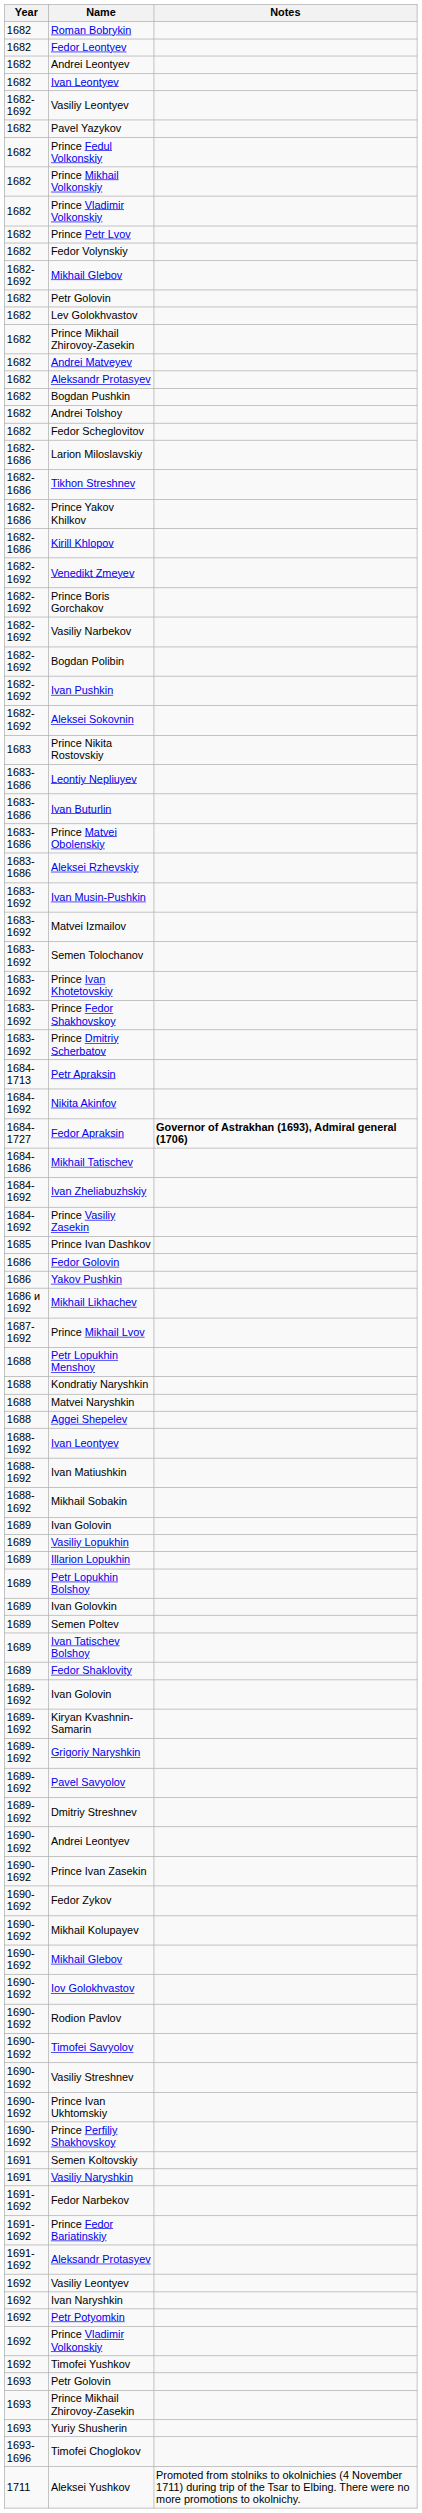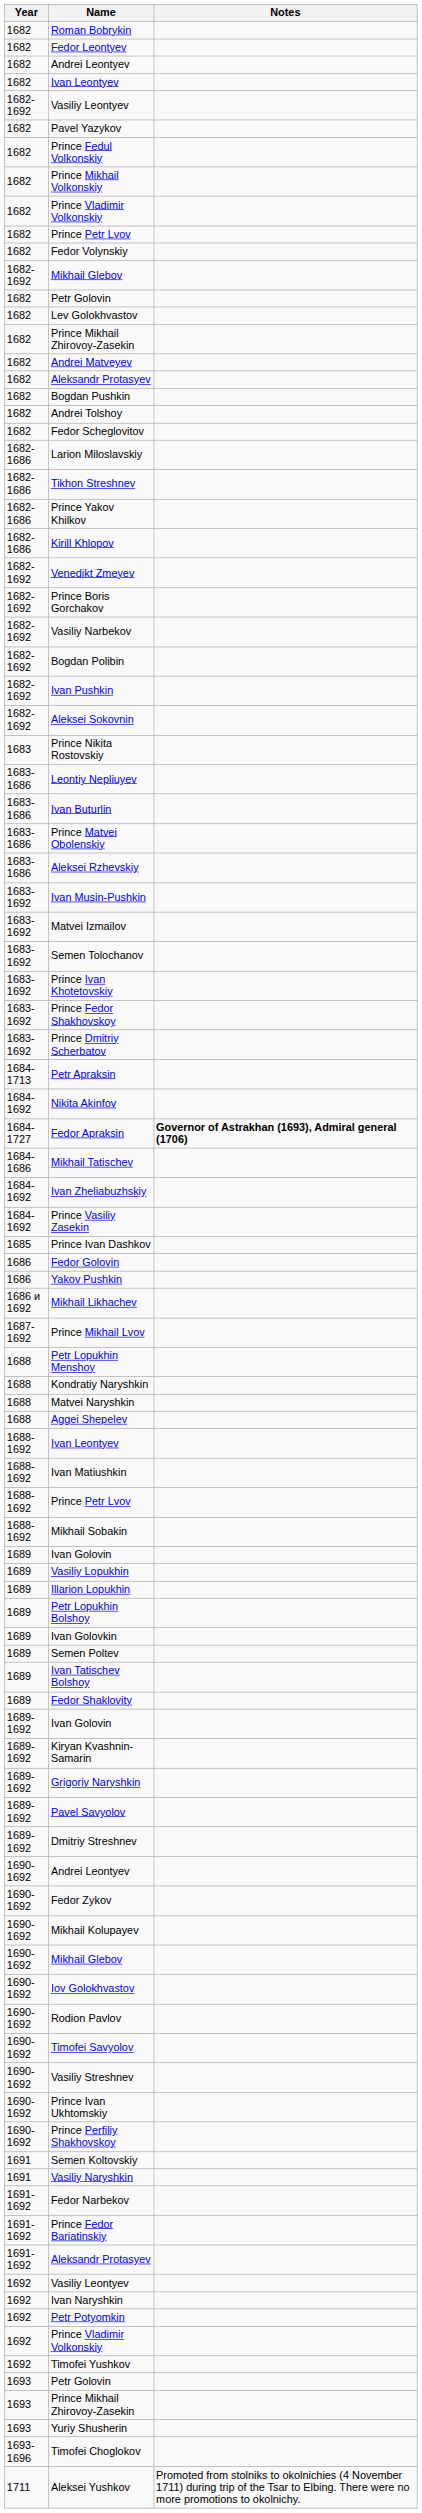 <table class="wikitable">
 <tr>
 <th>Year</th>
 <th>Name</th>
 <th>Notes</th>
 </tr>
 <tr>
 <td>1682</td>
 <td><a href='#'>Roman Bobrykin</a></td>
 <td></td>
 </tr>
 <tr>
 <td>1682</td>
 <td><a href='#'>Fedor Leontyev</a></td>
 <td></td>
 </tr>
 <tr>
 <td>1682</td>
 <td>Andrei Leontyev</td>
 <td></td>
 </tr>
 <tr>
 <td>1682</td>
 <td><a href='#'>Ivan Leontyev</a></td>
 <td></td>
 </tr>
 <tr>
 <td>1682-1692</td>
 <td>Vasiliy Leontyev</td>
 <td></td>
 </tr>
 <tr>
 <td>1682</td>
 <td>Pavel Yazykov</td>
 <td></td>
 </tr>
 <tr>
 <td>1682</td>
 <td>Prince <a href='#'>Fedul Volkonskiy</a></td>
 <td></td>
 </tr>
 <tr>
 <td>1682</td>
 <td>Prince <a href='#'>Mikhail Volkonskiy</a></td>
 <td></td>
 </tr>
 <tr>
 <td>1682</td>
 <td>Prince <a href='#'>Vladimir Volkonskiy</a></td>
 <td></td>
 </tr>
 <tr>
 <td>1682</td>
 <td>Prince <a href='#'>Petr Lvov</a></td>
 <td></td>
 </tr>
 <tr>
 <td>1682</td>
 <td>Fedor Volynskiy</td>
 <td></td>
 </tr>
 <tr>
 <td>1682-1692</td>
 <td><a href='#'>Mikhail Glebov</a></td>
 <td></td>
 </tr>
 <tr>
 <td>1682</td>
 <td>Petr Golovin</td>
 <td></td>
 </tr>
 <tr>
 <td>1682</td>
 <td>Lev Golokhvastov</td>
 <td></td>
 </tr>
 <tr>
 <td>1682</td>
 <td>Prince Mikhail Zhirovoy-Zasekin</td>
 <td></td>
 </tr>
 <tr>
 <td>1682</td>
 <td><a href='#'>Andrei Matveyev</a></td>
 <td></td>
 </tr>
 <tr>
 <td>1682</td>
 <td><a href='#'>Aleksandr Protasyev</a></td>
 <td></td>
 </tr>
 <tr>
 <td>1682</td>
 <td>Bogdan Pushkin</td>
 <td></td>
 </tr>
 <tr>
 <td>1682</td>
 <td>Andrei Tolshoy</td>
 <td></td>
 </tr>
 <tr>
 <td>1682</td>
 <td>Fedor Scheglovitov</td>
 <td></td>
 </tr>
 <tr>
 <td>1682-1686</td>
 <td>Larion Miloslavskiy</td>
 <td></td>
 </tr>
 <tr>
 <td>1682-1686</td>
 <td><a href='#'>Tikhon Streshnev</a></td>
 <td></td>
 </tr>
 <tr>
 <td>1682-1686</td>
 <td>Prince Yakov Khilkov</td>
 <td></td>
 </tr>
 <tr>
 <td>1682-1686</td>
 <td><a href='#'>Kirill Khlopov</a></td>
 <td></td>
 </tr>
 <tr>
 <td>1682-1692</td>
 <td><a href='#'>Venedikt Zmeyev</a></td>
 <td></td>
 </tr>
 <tr>
 <td>1682-1692</td>
 <td>Prince Boris Gorchakov</td>
 <td></td>
 </tr>
 <tr>
 <td>1682-1692</td>
 <td>Vasiliy Narbekov</td>
 <td></td>
 </tr>
 <tr>
 <td>1682-1692</td>
 <td>Bogdan Polibin</td>
 <td></td>
 </tr>
 <tr>
 <td>1682-1692</td>
 <td><a href='#'>Ivan Pushkin</a></td>
 <td></td>
 </tr>
 <tr>
 <td>1682-1692</td>
 <td><a href='#'>Aleksei Sokovnin</a></td>
 <td></td>
 </tr>
 <tr>
 <td>1683</td>
 <td>Prince Nikita Rostovskiy</td>
 <td></td>
 </tr>
 <tr>
 <td>1683-1686</td>
 <td><a href='#'>Leontiy Nepliuyev</a></td>
 <td></td>
 </tr>
 <tr>
 <td>1683-1686</td>
 <td><a href='#'>Ivan Buturlin</a></td>
 <td></td>
 </tr>
 <tr>
 <td>1683-1686</td>
 <td>Prince <a href='#'>Matvei Obolenskiy</a></td>
 <td></td>
 </tr>
 <tr>
 <td>1683-1686</td>
 <td><a href='#'>Aleksei Rzhevskiy</a></td>
 <td></td>
 </tr>
 <tr>
 <td>1683-1692</td>
 <td><a href='#'>Ivan Musin-Pushkin</a></td>
 <td></td>
 </tr>
 <tr>
 <td>1683-1692</td>
 <td>Matvei Izmailov</td>
 <td></td>
 </tr>
 <tr>
 <td>1683-1692</td>
 <td>Semen Tolochanov</td>
 <td></td>
 </tr>
 <tr>
 <td>1683-1692</td>
 <td>Prince <a href='#'>Ivan Khotetovskiy</a></td>
 <td></td>
 </tr>
 <tr>
 <td>1683-1692</td>
 <td>Prince <a href='#'>Fedor Shakhovskoy</a></td>
 <td></td>
 </tr>
 <tr>
 <td>1683-1692</td>
 <td>Prince <a href='#'>Dmitriy Scherbatov</a></td>
 <td></td>
 </tr>
 <tr>
 <td>1684-1713</td>
 <td><a href='#'>Petr Apraksin</a></td>
 <td></td>
 </tr>
 <tr>
 <td>1684-1692</td>
 <td><a href='#'>Nikita Akinfov</a></td>
 <td></td>
 </tr>
 <tr>
 <td>1684-1727</td>
 <td><a href='#'>Fedor Apraksin</a></td>
 <td><strong>Governor of Astrakhan (1693), Admiral general (1706)</strong></td>
 </tr>
 <tr>
 <td>1684-1686</td>
 <td><a href='#'>Mikhail Tatischev</a></td>
 <td></td>
 </tr>
 <tr>
 <td>1684-1692</td>
 <td><a href='#'>Ivan Zheliabuzhskiy</a></td>
 <td></td>
 </tr>
 <tr>
 <td>1684-1692</td>
 <td>Prince <a href='#'>Vasiliy Zasekin</a></td>
 <td></td>
 </tr>
 <tr>
 <td>1685</td>
 <td>Prince Ivan Dashkov</td>
 <td></td>
 </tr>
 <tr>
 <td>1686</td>
 <td><a href='#'>Fedor Golovin</a></td>
 <td></td>
 </tr>
 <tr>
 <td>1686</td>
 <td><a href='#'>Yakov Pushkin</a></td>
 <td></td>
 </tr>
 <tr>
 <td>1686 и 1692</td>
 <td><a href='#'>Mikhail Likhachev</a></td>
 <td></td>
 </tr>
 <tr>
 <td>1687-1692</td>
 <td>Prince <a href='#'>Mikhail Lvov</a></td>
 <td></td>
 </tr>
 <tr>
 <td>1688</td>
 <td><a href='#'>Petr Lopukhin Menshoy</a></td>
 <td></td>
 </tr>
 <tr>
 <td>1688</td>
 <td>Kondratiy Naryshkin</td>
 <td></td>
 </tr>
 <tr>
 <td>1688</td>
 <td>Matvei Naryshkin</td>
 <td></td>
 </tr>
 <tr>
 <td>1688</td>
 <td><a href='#'>Aggei Shepelev</a></td>
 <td></td>
 </tr>
 <tr>
 <td>1688-1692</td>
 <td><a href='#'>Ivan Leontyev</a></td>
 <td></td>
 </tr>
 <tr>
 <td>1688-1692</td>
 <td>Ivan Matiushkin</td>
 <td></td>
 </tr>
 <tr>
 <td>1688-1692</td>
+<td>Prince <a href='#'>Petr Lvov</a></td>
+<td></td>
+</tr>
+<tr>
+<td>1688-1692</td>
 <td>Mikhail Sobakin</td>
 <td></td>
 </tr>
 <tr>
 <td>1689</td>
 <td>Ivan Golovin</td>
 <td></td>
 </tr>
 <tr>
 <td>1689</td>
 <td><a href='#'>Vasiliy Lopukhin</a></td>
 <td></td>
 </tr>
 <tr>
 <td>1689</td>
 <td><a href='#'>Illarion Lopukhin</a></td>
 <td></td>
 </tr>
 <tr>
 <td>1689</td>
 <td><a href='#'>Petr Lopukhin Bolshoy</a></td>
 <td></td>
 </tr>
 <tr>
 <td>1689</td>
 <td>Ivan Golovkin</td>
 <td></td>
 </tr>
 <tr>
 <td>1689</td>
 <td>Semen Poltev</td>
 <td></td>
 </tr>
 <tr>
 <td>1689</td>
 <td><a href='#'>Ivan Tatischev Bolshoy</a></td>
 <td></td>
 </tr>
 <tr>
 <td>1689</td>
 <td><a href='#'>Fedor Shaklovity</a></td>
 <td></td>
 </tr>
 <tr>
 <td>1689-1692</td>
 <td>Ivan Golovin</td>
 <td></td>
 </tr>
 <tr>
 <td>1689-1692</td>
 <td>Kiryan Kvashnin-Samarin</td>
 <td></td>
 </tr>
 <tr>
 <td>1689-1692</td>
 <td><a href='#'>Grigoriy Naryshkin</a></td>
 <td></td>
 </tr>
 <tr>
 <td>1689-1692</td>
 <td><a href='#'>Pavel Savyolov</a></td>
 <td></td>
 </tr>
 <tr>
 <td>1689-1692</td>
 <td>Dmitriy Streshnev</td>
 <td></td>
 </tr>
 <tr>
 <td>1690-1692</td>
 <td>Andrei Leontyev</td>
-<td></td>
-</tr>
-<tr>
-<td>1690-1692</td>
-<td>Prince Ivan Zasekin</td>
 <td></td>
 </tr>
 <tr>
 <td>1690-1692</td>
 <td>Fedor Zykov</td>
 <td></td>
 </tr>
 <tr>
 <td>1690-1692</td>
 <td>Mikhail Kolupayev</td>
 <td></td>
 </tr>
 <tr>
 <td>1690-1692</td>
 <td><a href='#'>Mikhail Glebov</a></td>
 <td></td>
 </tr>
 <tr>
 <td>1690-1692</td>
 <td><a href='#'>Iov Golokhvastov</a></td>
 <td></td>
 </tr>
 <tr>
 <td>1690-1692</td>
 <td>Rodion Pavlov</td>
 <td></td>
 </tr>
 <tr>
 <td>1690-1692</td>
 <td><a href='#'>Timofei Savyolov</a></td>
 <td></td>
 </tr>
 <tr>
 <td>1690-1692</td>
 <td>Vasiliy Streshnev</td>
 <td></td>
 </tr>
 <tr>
 <td>1690-1692</td>
 <td>Prince Ivan Ukhtomskiy</td>
 <td></td>
 </tr>
 <tr>
 <td>1690-1692</td>
 <td>Prince <a href='#'>Perfiliy Shakhovskoy</a></td>
 <td></td>
 </tr>
 <tr>
 <td>1691</td>
 <td>Semen Koltovskiy</td>
 <td></td>
 </tr>
 <tr>
 <td>1691</td>
 <td><a href='#'>Vasiliy Naryshkin</a></td>
 <td></td>
 </tr>
 <tr>
 <td>1691-1692</td>
 <td>Fedor Narbekov</td>
 <td></td>
 </tr>
 <tr>
 <td>1691-1692</td>
 <td>Prince <a href='#'>Fedor Bariatinskiy</a></td>
 <td></td>
 </tr>
 <tr>
 <td>1691-1692</td>
 <td><a href='#'>Aleksandr Protasyev</a></td>
 <td></td>
 </tr>
 <tr>
 <td>1692</td>
 <td>Vasiliy Leontyev</td>
 <td></td>
 </tr>
 <tr>
 <td>1692</td>
 <td>Ivan Naryshkin</td>
 <td></td>
 </tr>
 <tr>
 <td>1692</td>
 <td><a href='#'>Petr Potyomkin</a></td>
 <td></td>
 </tr>
 <tr>
 <td>1692</td>
 <td>Prince <a href='#'>Vladimir Volkonskiy</a></td>
 <td></td>
 </tr>
 <tr>
 <td>1692</td>
 <td>Timofei Yushkov</td>
 <td></td>
 </tr>
 <tr>
 <td>1693</td>
 <td>Petr Golovin</td>
 <td></td>
 </tr>
 <tr>
 <td>1693</td>
 <td>Prince Mikhail Zhirovoy-Zasekin</td>
 <td></td>
 </tr>
 <tr>
 <td>1693</td>
 <td>Yuriy Shusherin</td>
 <td></td>
 </tr>
 <tr>
 <td>1693-1696</td>
 <td>Timofei Choglokov</td>
 <td></td>
 </tr>
 <tr>
 <td>1711</td>
 <td>Aleksei Yushkov</td>
 <td>Promoted from stolniks to okolnichies (4 November 1711) during trip of the Tsar to Elbing. There were no more promotions to okolnichy.</td>
 </tr>
 </table>
